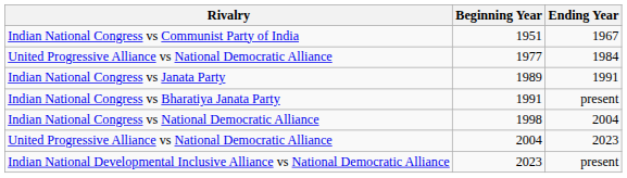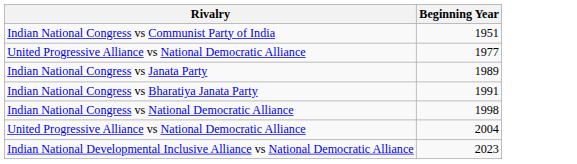 <table class="wikitable sortable">
 <tr>
 <th>Rivalry</th>
 <th>Beginning Year</th>
-<th>Ending Year</th>
 </tr>
 <tr>
 <td><a href='#'>Indian National Congress</a> vs <a href='#'>Communist Party of India</a></td>
 <td style="text-align:right;">1951</td>
-<td style="text-align:right;">1967</td>
 </tr>
 <tr>
 <td><a href='#'>United Progressive Alliance</a> vs <a href='#'>National Democratic Alliance</a></td>
 <td style="text-align:right;">1977</td>
-<td style="text-align:right;">1984</td>
 </tr>
 <tr>
 <td><a href='#'>Indian National Congress</a> vs <a href='#'>Janata Party</a></td>
 <td style="text-align:right;">1989</td>
-<td style="text-align:right;">1991</td>
 </tr>
 <tr>
 <td><a href='#'>Indian National Congress</a> vs <a href='#'>Bharatiya Janata Party</a></td>
 <td style="text-align:right;">1991</td>
-<td style="text-align:right;">present</td>
 </tr>
 <tr>
 <td><a href='#'>Indian National Congress</a> vs <a href='#'>National Democratic Alliance</a></td>
 <td style="text-align:right;">1998</td>
-<td style="text-align:right;">2004</td>
 </tr>
 <tr>
 <td><a href='#'>United Progressive Alliance</a> vs <a href='#'>National Democratic Alliance</a></td>
 <td style="text-align:right;">2004</td>
-<td style="text-align:right;">2023</td>
 </tr>
 <tr>
 <td><a href='#'>Indian National Developmental Inclusive Alliance</a> vs <a href='#'>National Democratic Alliance</a></td>
 <td style="text-align:right;">2023</td>
-<td style="text-align:right;">present</td>
 </tr>
 </table>
